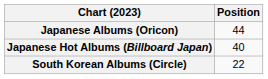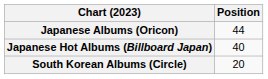 <table class="wikitable plainrowheaders sortable" style="text-align:center">
 <tr>
 <th scope="col">Chart (2023)</th>
 <th scope="col">Position</th>
 </tr>
 <tr>
 <th scope="row">Japanese Albums (Oricon)</th>
 <td>44</td>
 </tr>
 <tr>
 <th scope="row">Japanese Hot Albums (<em>Billboard Japan</em>)</th>
 <td>40</td>
 </tr>
 <tr>
 <th scope="row">South Korean Albums (Circle)</th>
-<td>22</td>
+<td>20</td>
 </tr>
 </table>
